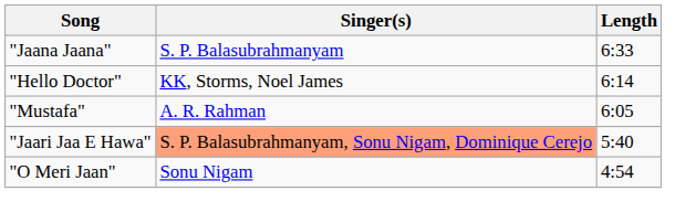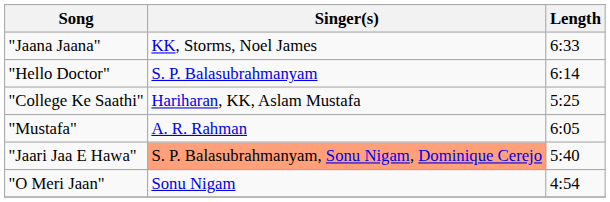 <table class="wikitable tracklist" style="font-size:95%;">
 <tr>
 <th>Song</th>
 <th>Singer(s)</th>
 <th>Length</th>
 </tr>
 <tr>
 <td>"Jaana Jaana"</td>
-<td><a href='#'>S. P. Balasubrahmanyam</a></td>
+<td><a href='#'>KK</a>, Storms, Noel James</td>
 <td>6:33</td>
 </tr>
 <tr>
 <td>"Hello Doctor"</td>
-<td><a href='#'>KK</a>, Storms, Noel James</td>
+<td><a href='#'>S. P. Balasubrahmanyam</a></td>
 <td>6:14</td>
+</tr>
+<tr>
+<td>"College Ke Saathi"</td>
+<td><a href='#'>Hariharan</a>, KK, Aslam Mustafa</td>
+<td>5:25</td>
 </tr>
 <tr>
 <td>"Mustafa"</td>
 <td><a href='#'>A. R. Rahman</a></td>
 <td>6:05</td>
 </tr>
 <tr>
 <td>"Jaari Jaa E Hawa"</td>
 <td style="background: lightsalmon;">S. P. Balasubrahmanyam, <a href='#'>Sonu Nigam</a>, <a href='#'>Dominique Cerejo</a></td>
 <td>5:40</td>
 </tr>
 <tr>
 <td>"O Meri Jaan"</td>
 <td><a href='#'>Sonu Nigam</a></td>
 <td>4:54</td>
 </tr>
 <tr>
 </tr>
 </table>
